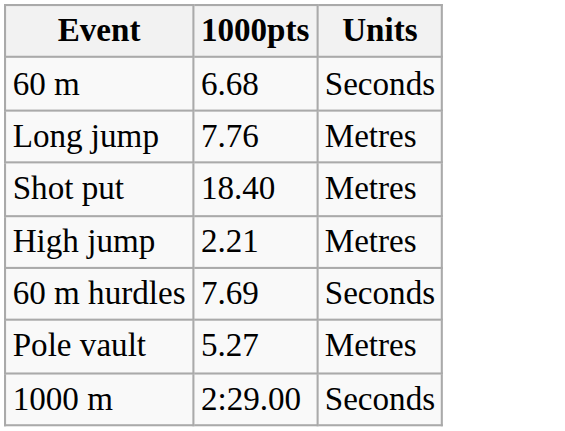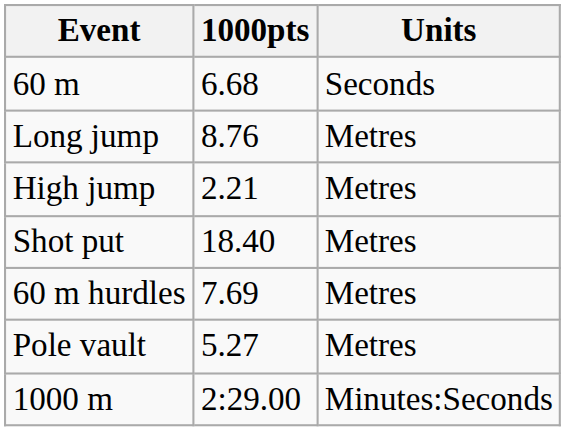 <table class="wikitable sortable">
 <tr>
 <th>Event</th>
 <th>1000pts</th>
 <th>Units</th>
 </tr>
 <tr>
 <td>60 m</td>
 <td>6.68</td>
 <td>Seconds</td>
 </tr>
 <tr>
 <td>Long jump</td>
-<td>7.76</td>
+<td>8.76</td>
+<td>Metres</td>
+</tr>
+<tr>
+<td>High jump</td>
+<td>2.21</td>
 <td>Metres</td>
 </tr>
 <tr>
 <td>Shot put</td>
 <td>18.40</td>
 <td>Metres</td>
 </tr>
 <tr>
-<td>High jump</td>
-<td>2.21</td>
-<td>Metres</td>
-</tr>
-<tr>
 <td>60 m hurdles</td>
 <td>7.69</td>
-<td>Seconds</td>
+<td>Metres</td>
 </tr>
 <tr>
 <td>Pole vault</td>
 <td>5.27</td>
 <td>Metres</td>
 </tr>
 <tr>
 <td>1000 m</td>
 <td>2:29.00</td>
-<td>Seconds</td>
+<td>Minutes:Seconds</td>
 </tr>
 </table>
